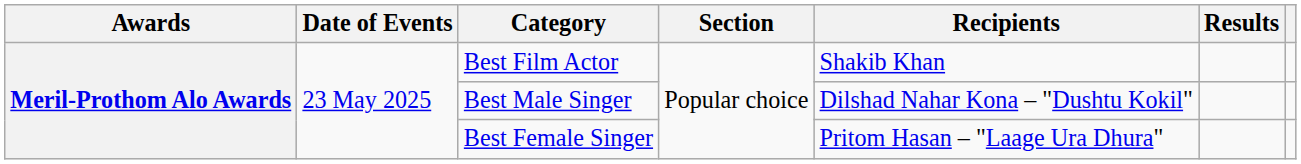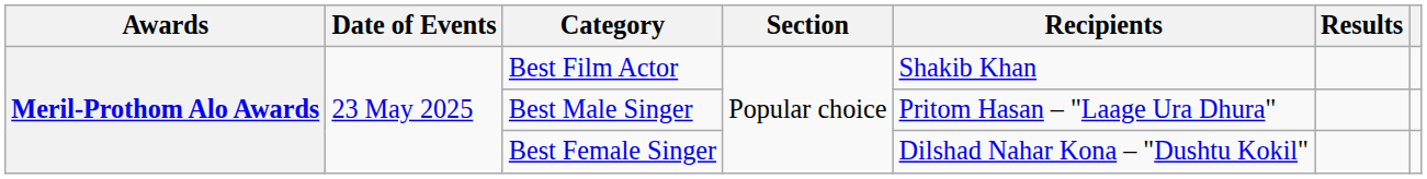 <table class="wikitable">
 <tr>
 <th>Awards</th>
 <th>Date of Events</th>
 <th>Category</th>
 <th>Section</th>
 <th>Recipients</th>
 <th>Results</th>
 <th></th>
 </tr>
 <tr>
 <th rowspan="3"><a href='#'>Meril-Prothom Alo Awards</a></th>
 <td rowspan="3"><a href='#'>23 May 2025</a></td>
 <td><a href='#'>Best Film Actor</a></td>
 <td rowspan="3">Popular choice</td>
 <td><a href='#'>Shakib Khan</a></td>
 <td></td>
 <td></td>
 </tr>
 <tr>
 <td><a href='#'>Best Male Singer</a></td>
-<td><a href='#'>Dilshad Nahar Kona</a> – "<a href='#'>Dushtu Kokil</a>"</td>
+<td><a href='#'>Pritom Hasan</a> – "<a href='#'>Laage Ura Dhura</a>"</td>
 <td></td>
 <td></td>
 </tr>
 <tr>
 <td><a href='#'>Best Female Singer</a></td>
-<td><a href='#'>Pritom Hasan</a> – "<a href='#'>Laage Ura Dhura</a>"</td>
+<td><a href='#'>Dilshad Nahar Kona</a> – "<a href='#'>Dushtu Kokil</a>"</td>
 <td></td>
 <td></td>
 </tr>
 </table>
